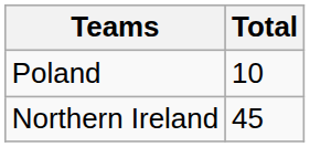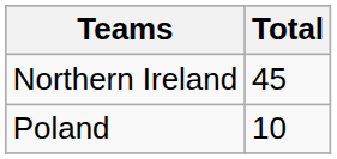 <table class="wikitable">
 <tr>
 <th>Teams</th>
 <th>Total</th>
 </tr>
 <tr>
+<td>Northern Ireland</td>
+<td>45</td>
+</tr>
+<tr>
 <td>Poland</td>
 <td>10</td>
 </tr>
-<tr>
-<td>Northern Ireland</td>
-<td>45</td>
-</tr>
 </table>
